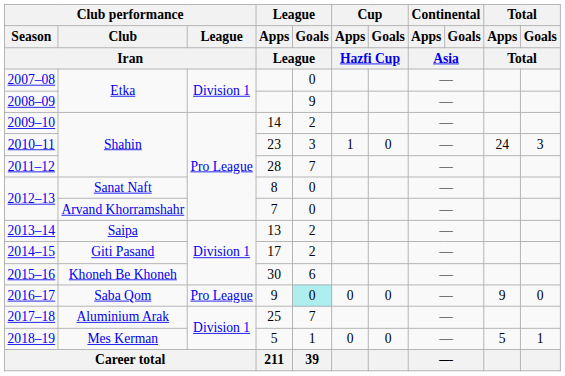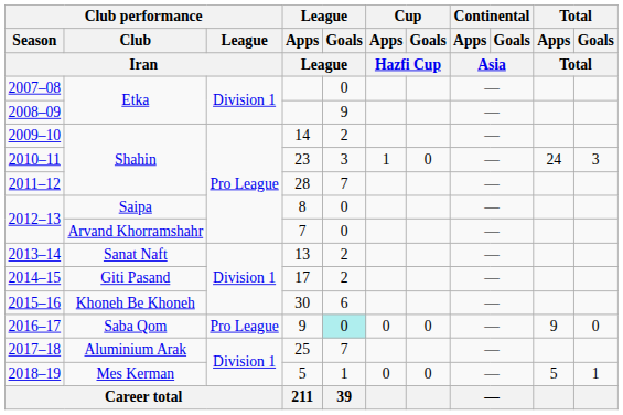 <table class="wikitable" style="text-align:center">
 <tr>
 <th colspan=3>Club performance</th>
 <th colspan=2>League</th>
 <th colspan=2>Cup</th>
 <th colspan=2>Continental</th>
 <th colspan=2>Total</th>
 </tr>
 <tr>
 <th>Season</th>
 <th>Club</th>
 <th>League</th>
 <th>Apps</th>
 <th>Goals</th>
 <th>Apps</th>
 <th>Goals</th>
 <th>Apps</th>
 <th>Goals</th>
 <th>Apps</th>
 <th>Goals</th>
 </tr>
 <tr>
 <th colspan=3>Iran</th>
 <th colspan=2>League</th>
 <th colspan=2><a href='#'>Hazfi Cup</a></th>
 <th colspan=2><a href='#'>Asia</a></th>
 <th colspan=2>Total</th>
 </tr>
 <tr>
 <td><a href='#'>2007–08</a></td>
 <td rowspan="2"><a href='#'>Etka</a></td>
 <td rowspan="2"><a href='#'>Division 1</a></td>
 <td></td>
 <td>0</td>
 <td></td>
 <td></td>
 <td colspan=2>—</td>
 <td></td>
 <td></td>
 </tr>
 <tr>
 <td><a href='#'>2008–09</a></td>
 <td></td>
 <td>9</td>
 <td></td>
 <td></td>
 <td colspan=2>—</td>
 <td></td>
 <td></td>
 </tr>
 <tr>
 <td><a href='#'>2009–10</a></td>
 <td rowspan="3"><a href='#'>Shahin</a></td>
 <td rowspan="5"><a href='#'>Pro League</a></td>
 <td>14</td>
 <td>2</td>
 <td></td>
 <td></td>
 <td colspan=2>—</td>
 <td></td>
 <td></td>
 </tr>
 <tr>
 <td><a href='#'>2010–11</a></td>
 <td>23</td>
 <td>3</td>
 <td>1</td>
 <td>0</td>
 <td colspan=2>—</td>
 <td>24</td>
 <td>3</td>
 </tr>
 <tr>
 <td><a href='#'>2011–12</a></td>
 <td>28</td>
 <td>7</td>
 <td></td>
 <td></td>
 <td colspan=2>—</td>
 <td></td>
 <td></td>
 </tr>
 <tr>
 <td rowspan="2"><a href='#'>2012–13</a></td>
-<td><a href='#'>Sanat Naft</a></td>
+<td><a href='#'>Saipa</a></td>
 <td>8</td>
 <td>0</td>
 <td></td>
 <td></td>
 <td colspan=2>—</td>
 <td></td>
 <td></td>
 </tr>
 <tr>
 <td><a href='#'>Arvand Khorramshahr</a></td>
 <td>7</td>
 <td>0</td>
 <td></td>
 <td></td>
 <td colspan=2>—</td>
 <td></td>
 <td></td>
 </tr>
 <tr>
 <td><a href='#'>2013–14</a></td>
-<td><a href='#'>Saipa</a></td>
+<td><a href='#'>Sanat Naft</a></td>
 <td rowspan="3"><a href='#'>Division 1</a></td>
 <td>13</td>
 <td>2</td>
 <td></td>
 <td></td>
 <td colspan=2>—</td>
 <td></td>
 <td></td>
 </tr>
 <tr>
 <td><a href='#'>2014–15</a></td>
 <td><a href='#'>Giti Pasand</a></td>
 <td>17</td>
 <td>2</td>
 <td></td>
 <td></td>
 <td colspan=2>—</td>
 <td></td>
 <td></td>
 </tr>
 <tr>
 <td><a href='#'>2015–16</a></td>
 <td><a href='#'>Khoneh Be Khoneh</a></td>
 <td>30</td>
 <td>6</td>
 <td></td>
 <td></td>
 <td colspan=2>—</td>
 <td></td>
 <td></td>
 </tr>
 <tr>
 <td><a href='#'>2016–17</a></td>
 <td><a href='#'>Saba Qom</a></td>
 <td><a href='#'>Pro League</a></td>
 <td>9</td>
 <td style="background: paleturquoise;">0</td>
 <td>0</td>
 <td>0</td>
 <td colspan=2>—</td>
 <td>9</td>
 <td>0</td>
 </tr>
 <tr>
 <td><a href='#'>2017–18</a></td>
 <td><a href='#'>Aluminium Arak</a></td>
 <td rowspan="2"><a href='#'>Division 1</a></td>
 <td>25</td>
 <td>7</td>
 <td></td>
 <td></td>
 <td colspan=2>—</td>
 <td></td>
 <td></td>
 </tr>
 <tr>
 <td><a href='#'>2018–19</a></td>
 <td><a href='#'>Mes Kerman</a></td>
 <td>5</td>
 <td>1</td>
 <td>0</td>
 <td>0</td>
 <td colspan=2>—</td>
 <td>5</td>
 <td>1</td>
 </tr>
 <tr>
 <th colspan=3>Career total</th>
 <th>211</th>
 <th>39</th>
 <th></th>
 <th></th>
 <th colspan=2>—</th>
 <th></th>
 <th></th>
 </tr>
 </table>
